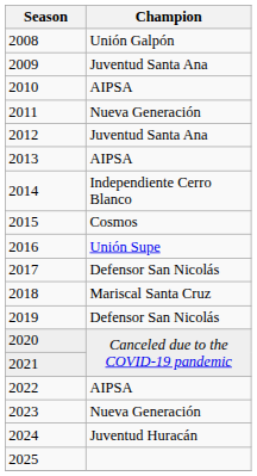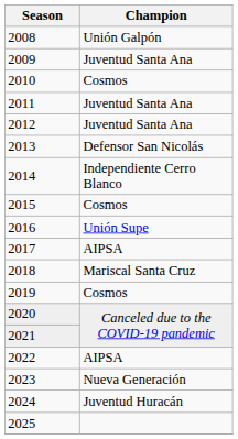 <table class="wikitable sortable">
 <tr>
 <th width=80px>Season</th>
 <th width=170px>Champion</th>
 </tr>
 <tr>
 <td>2008</td>
 <td>Unión Galpón</td>
 </tr>
 <tr>
 <td>2009</td>
 <td>Juventud Santa Ana</td>
 </tr>
 <tr>
 <td>2010</td>
-<td>AIPSA</td>
+<td>Cosmos</td>
 </tr>
 <tr>
 <td>2011</td>
-<td>Nueva Generación</td>
+<td>Juventud Santa Ana</td>
 </tr>
 <tr>
 <td>2012</td>
 <td>Juventud Santa Ana</td>
 </tr>
 <tr>
 <td>2013</td>
-<td>AIPSA</td>
+<td>Defensor San Nicolás</td>
 </tr>
 <tr>
 <td>2014</td>
 <td>Independiente Cerro Blanco</td>
 </tr>
 <tr>
 <td>2015</td>
 <td>Cosmos</td>
 </tr>
 <tr>
 <td>2016</td>
 <td><a href='#'>Unión Supe</a></td>
 </tr>
 <tr>
 <td>2017</td>
-<td>Defensor San Nicolás</td>
+<td>AIPSA</td>
 </tr>
 <tr>
 <td>2018</td>
 <td>Mariscal Santa Cruz</td>
 </tr>
 <tr>
 <td>2019</td>
-<td>Defensor San Nicolás</td>
+<td>Cosmos</td>
 </tr>
 <tr bgcolor=#efefef>
 <td>2020</td>
 <td rowspan=2 colspan="1" align=center><em>Canceled due to the <a href='#'>COVID-19 pandemic</a></em></td>
 </tr>
 <tr bgcolor=#efefef>
 <td>2021</td>
 </tr>
 <tr>
 <td>2022</td>
 <td>AIPSA</td>
 </tr>
 <tr>
 <td>2023</td>
 <td>Nueva Generación</td>
 </tr>
 <tr>
 <td>2024</td>
 <td>Juventud Huracán</td>
 </tr>
 <tr>
 <td>2025</td>
 <td></td>
 </tr>
 <tr>
 </tr>
 </table>
